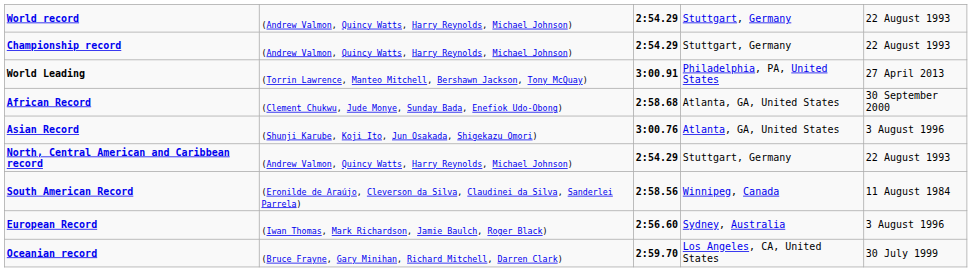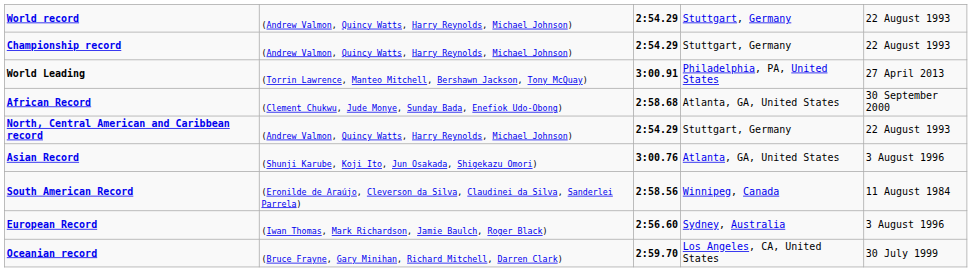 <table class="wikitable">
 <tr>
 <td><strong><a href='#'>World record</a></strong></td>
 <td><br><small>(<a href='#'>Andrew Valmon</a>, <a href='#'>Quincy Watts</a>, <a href='#'>Harry Reynolds</a>, <a href='#'>Michael Johnson</a>)</small></td>
 <td><strong>2:54.29</strong></td>
 <td> <a href='#'>Stuttgart</a>, <a href='#'>Germany</a></td>
 <td>22 August 1993</td>
 </tr>
 <tr>
 <td><strong><a href='#'>Championship record</a></strong></td>
 <td><br><small>(<a href='#'>Andrew Valmon</a>, <a href='#'>Quincy Watts</a>, <a href='#'>Harry Reynolds</a>, <a href='#'>Michael Johnson</a>)</small></td>
 <td><strong>2:54.29</strong></td>
 <td> Stuttgart, Germany</td>
 <td>22 August 1993</td>
 </tr>
 <tr>
 <td><strong>World Leading</strong></td>
 <td> <br><small>(<a href='#'>Torrin Lawrence</a>, <a href='#'>Manteo Mitchell</a>, <a href='#'>Bershawn Jackson</a>, <a href='#'>Tony McQuay</a>)</small></td>
 <td><strong>3:00.91</strong></td>
 <td> <a href='#'>Philadelphia</a>, PA, <a href='#'>United States</a></td>
 <td>27 April 2013</td>
 </tr>
 <tr>
 <td><strong><a href='#'>African Record</a></strong></td>
 <td><br><small>(<a href='#'>Clement Chukwu</a>, <a href='#'>Jude Monye</a>, <a href='#'>Sunday Bada</a>, <a href='#'>Enefiok Udo-Obong</a>)</small></td>
 <td><strong>2:58.68</strong></td>
 <td> Atlanta, GA, United States</td>
 <td>30 September 2000</td>
 </tr>
 <tr>
+<td><strong><a href='#'>North, Central American and Caribbean record</a></strong></td>
+<td><br><small>(<a href='#'>Andrew Valmon</a>, <a href='#'>Quincy Watts</a>, <a href='#'>Harry Reynolds</a>, <a href='#'>Michael Johnson</a>)</small></td>
+<td><strong>2:54.29</strong></td>
+<td> Stuttgart, Germany</td>
+<td>22 August 1993</td>
+</tr>
+<tr>
 <td><strong><a href='#'>Asian Record</a></strong></td>
 <td><br><small>(<a href='#'>Shunji Karube</a>, <a href='#'>Koji Ito</a>, <a href='#'>Jun Osakada</a>, <a href='#'>Shigekazu Omori</a>)</small></td>
 <td><strong>3:00.76</strong></td>
 <td> <a href='#'>Atlanta</a>, GA, United States</td>
 <td>3 August 1996</td>
-</tr>
-<tr>
-<td><strong><a href='#'>North, Central American and Caribbean record</a></strong></td>
-<td><br><small>(<a href='#'>Andrew Valmon</a>, <a href='#'>Quincy Watts</a>, <a href='#'>Harry Reynolds</a>, <a href='#'>Michael Johnson</a>)</small></td>
-<td><strong>2:54.29</strong></td>
-<td> Stuttgart, Germany</td>
-<td>22 August 1993</td>
 </tr>
 <tr>
 <td><strong><a href='#'>South American Record</a></strong></td>
 <td><br><small>(<a href='#'>Eronilde de Araújo</a>, <a href='#'>Cleverson da Silva</a>, <a href='#'>Claudinei da Silva</a>, <a href='#'>Sanderlei Parrela</a>)</small></td>
 <td><strong>2:58.56</strong></td>
 <td> <a href='#'>Winnipeg</a>, <a href='#'>Canada</a></td>
 <td>11 August 1984</td>
 </tr>
 <tr>
 <td><strong><a href='#'>European Record</a></strong></td>
 <td><br><small>(<a href='#'>Iwan Thomas</a>, <a href='#'>Mark Richardson</a>, <a href='#'>Jamie Baulch</a>, <a href='#'>Roger Black</a>)</small></td>
 <td><strong>2:56.60</strong></td>
 <td> <a href='#'>Sydney</a>, <a href='#'>Australia</a></td>
 <td>3 August 1996</td>
 </tr>
 <tr>
 <td><strong><a href='#'>Oceanian record</a></strong></td>
 <td><br><small>(<a href='#'>Bruce Frayne</a>, <a href='#'>Gary Minihan</a>, <a href='#'>Richard Mitchell</a>, <a href='#'>Darren Clark</a>)</small></td>
 <td><strong>2:59.70</strong></td>
 <td> <a href='#'>Los Angeles</a>, CA, United States</td>
 <td>30 July 1999</td>
 </tr>
 </table>
